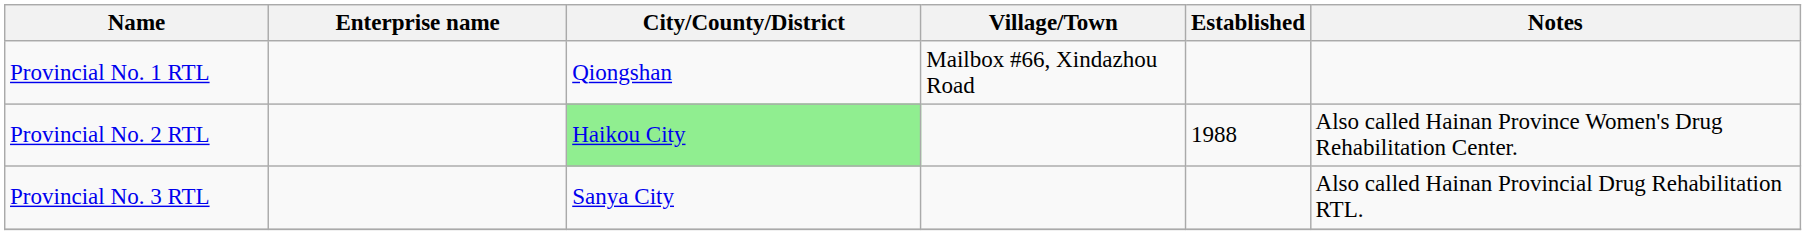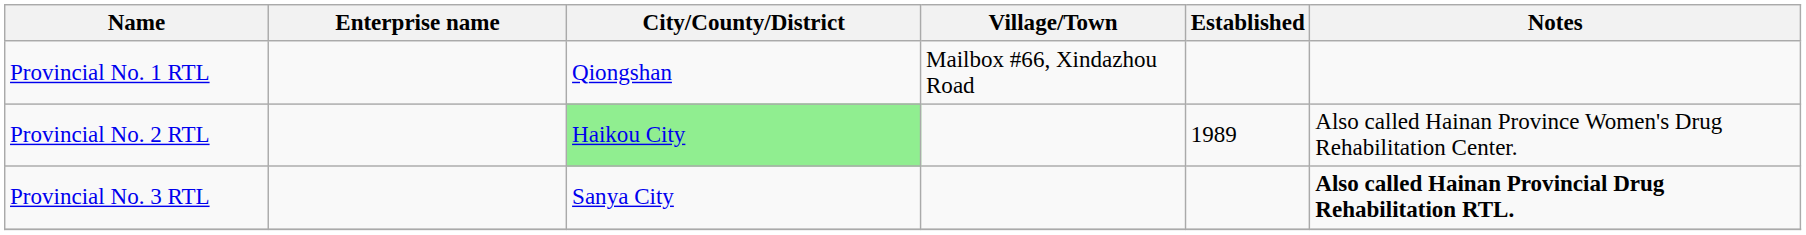 <table class="wikitable">
 <tr>
 <th width=15%>Name</th>
 <th width=17%>Enterprise name</th>
 <th width=20%>City/County/District</th>
 <th width=15%>Village/Town</th>
 <th width=5%>Established</th>
 <th width=28%>Notes</th>
 </tr>
 <tr>
 <td><a href='#'>Provincial No. 1 RTL</a></td>
 <td></td>
 <td><a href='#'>Qiongshan</a></td>
 <td>Mailbox #66, Xindazhou Road</td>
 <td></td>
 <td></td>
 </tr>
 <tr>
 <td><a href='#'>Provincial No. 2 RTL</a></td>
 <td></td>
 <td style="background: lightgreen;"><a href='#'>Haikou City</a></td>
 <td></td>
-<td>1988</td>
+<td>1989</td>
 <td>Also called Hainan Province Women's Drug Rehabilitation Center.</td>
 </tr>
 <tr>
 <td><a href='#'>Provincial No. 3 RTL</a></td>
 <td></td>
 <td><a href='#'>Sanya City</a></td>
 <td></td>
 <td></td>
-<td>Also called Hainan Provincial Drug Rehabilitation RTL.</td>
+<td><strong>Also called Hainan Provincial Drug Rehabilitation RTL.</strong></td>
 </tr>
 <tr>
 </tr>
 </table>
